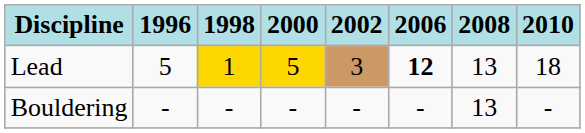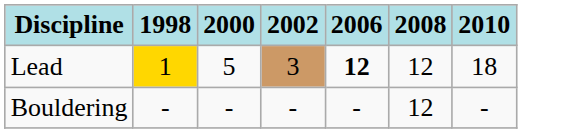 <table class="wikitable" style="text-align: center">
 <tr>
 <th style="background: #b0e0e6">Discipline</th>
-<th style="background: #b0e0e6">1996</th>
 <th style="background: #b0e0e6">1998</th>
 <th style="background: #b0e0e6">2000</th>
 <th style="background: #b0e0e6">2002</th>
 <th style="background: #b0e0e6">2006</th>
 <th style="background: #b0e0e6">2008</th>
 <th style="background: #b0e0e6">2010</th>
 </tr>
 <tr>
 <td align="left">Lead</td>
+<td style="background: gold">1</td>
 <td>5</td>
-<td style="background: gold">1</td>
-<td style="background: gold;">5</td>
 <td style="background: #cc9966">3</td>
 <td><strong>12</strong></td>
-<td>13</td>
+<td>12</td>
 <td>18</td>
 </tr>
 <tr>
 <td align="left">Bouldering</td>
 <td>-</td>
 <td>-</td>
 <td>-</td>
 <td>-</td>
-<td>-</td>
-<td>13</td>
+<td>12</td>
 <td>-</td>
 </tr>
 </table>
